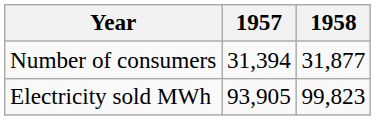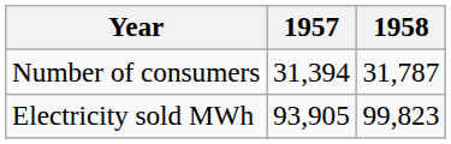 <table class="wikitable">
 <tr>
 <th>Year</th>
 <th>1957</th>
 <th>1958</th>
 </tr>
 <tr>
 <td>Number of consumers</td>
 <td>31,394</td>
-<td>31,877</td>
+<td>31,787</td>
 </tr>
 <tr>
 <td>Electricity sold MWh</td>
 <td>93,905</td>
 <td>99,823</td>
 </tr>
 </table>
